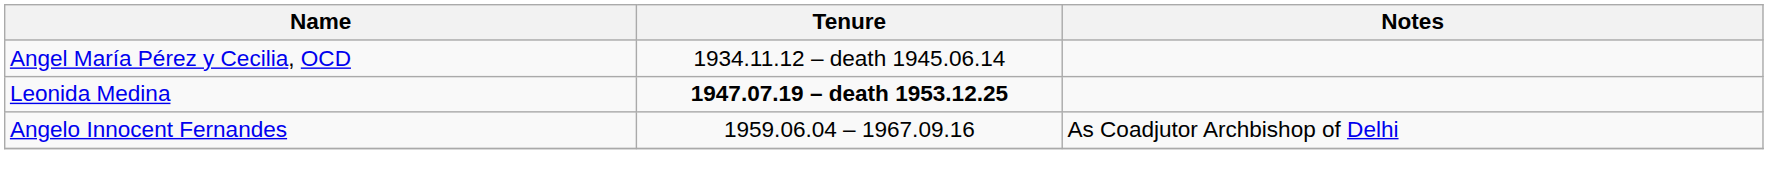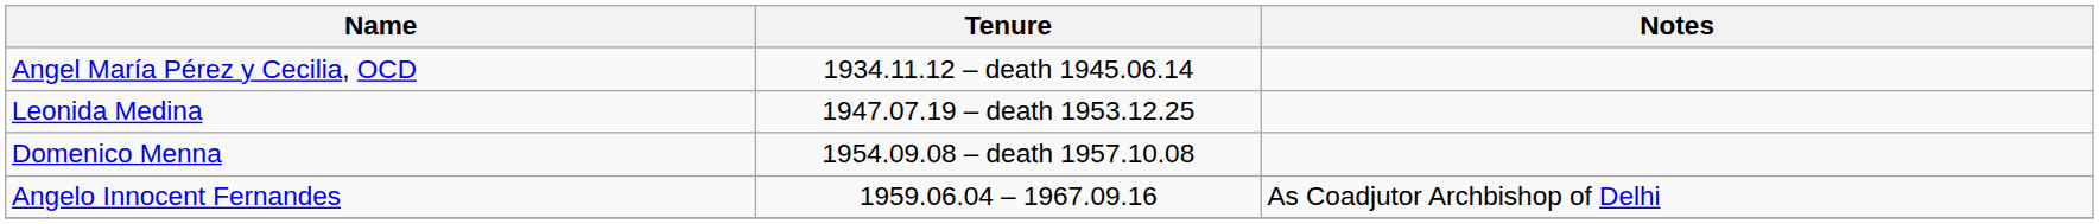 <table class="wikitable">
 <tr>
 <th width="450"><strong>Name</strong></th>
 <th width="300"><strong>Tenure</strong></th>
 <th width="500"><strong>Notes</strong></th>
 </tr>
 <tr>
 <td><a href='#'>Angel María Pérez y Cecilia</a>, <a href='#'>OCD</a></td>
 <td align="center">1934.11.12 – death 1945.06.14</td>
 <td></td>
 </tr>
 <tr>
 <td><a href='#'>Leonida Medina</a></td>
-<td align="center"><strong>1947.07.19 – death 1953.12.25</strong></td>
+<td align="center">1947.07.19 – death 1953.12.25</td>
+<td></td>
+</tr>
+<tr>
+<td><a href='#'>Domenico Menna</a></td>
+<td align="center">1954.09.08 – death 1957.10.08</td>
 <td></td>
 </tr>
 <tr>
 <td><a href='#'>Angelo Innocent Fernandes</a></td>
 <td align="center">1959.06.04 – 1967.09.16</td>
 <td>As Coadjutor Archbishop of <a href='#'>Delhi</a></td>
 </tr>
 <tr>
 </tr>
 </table>
